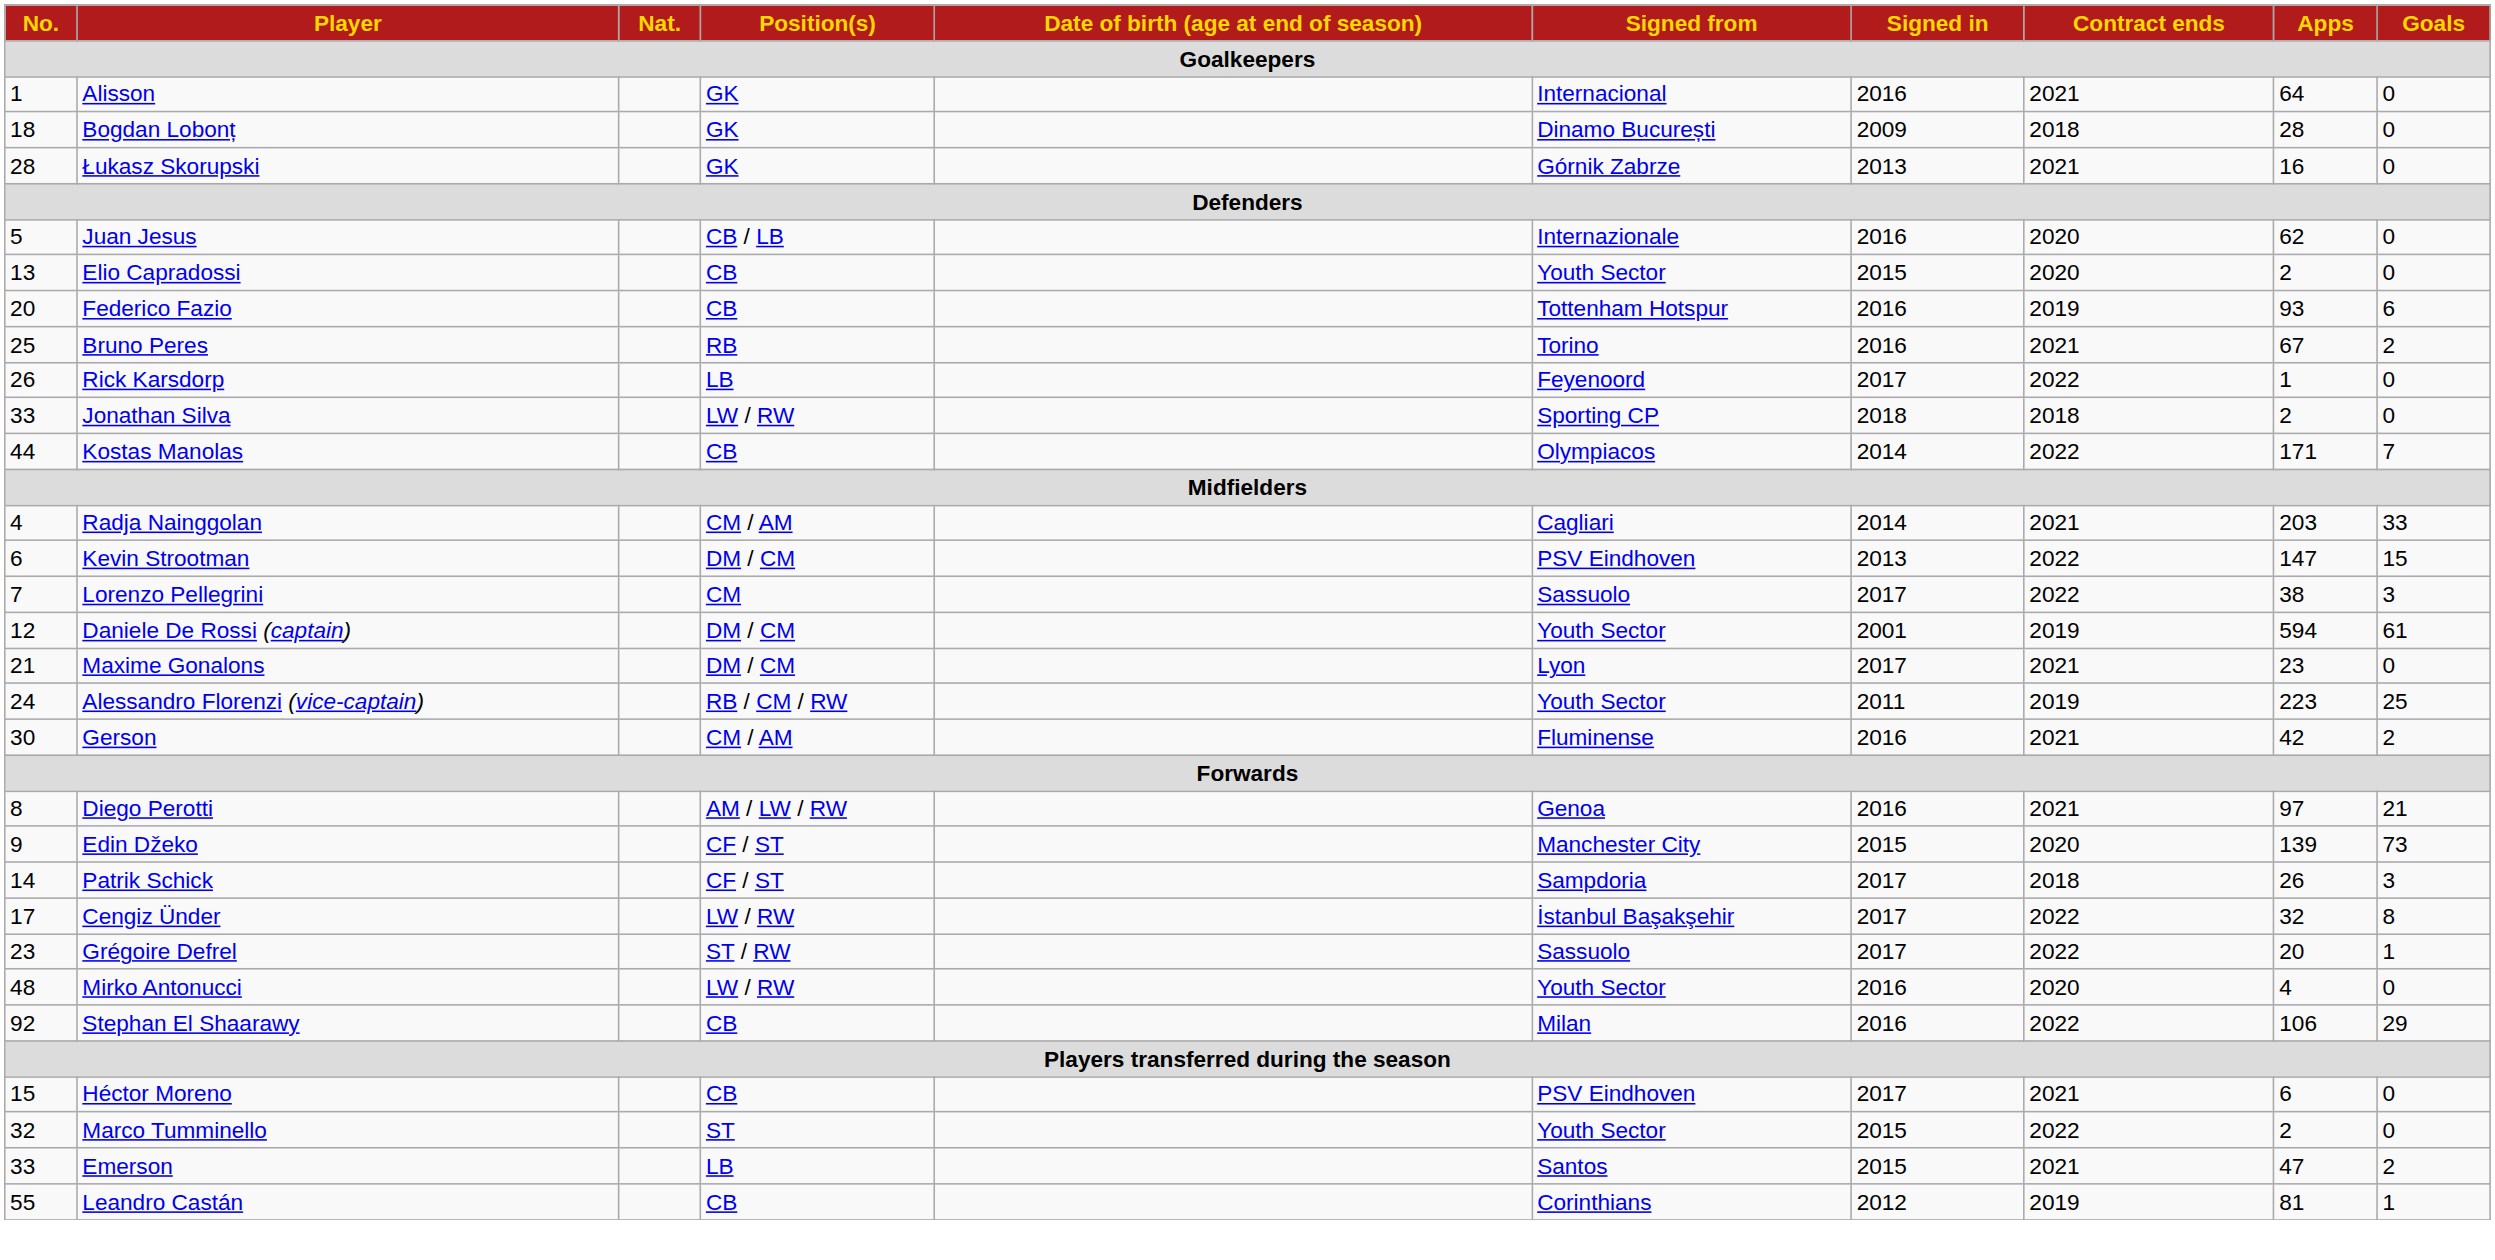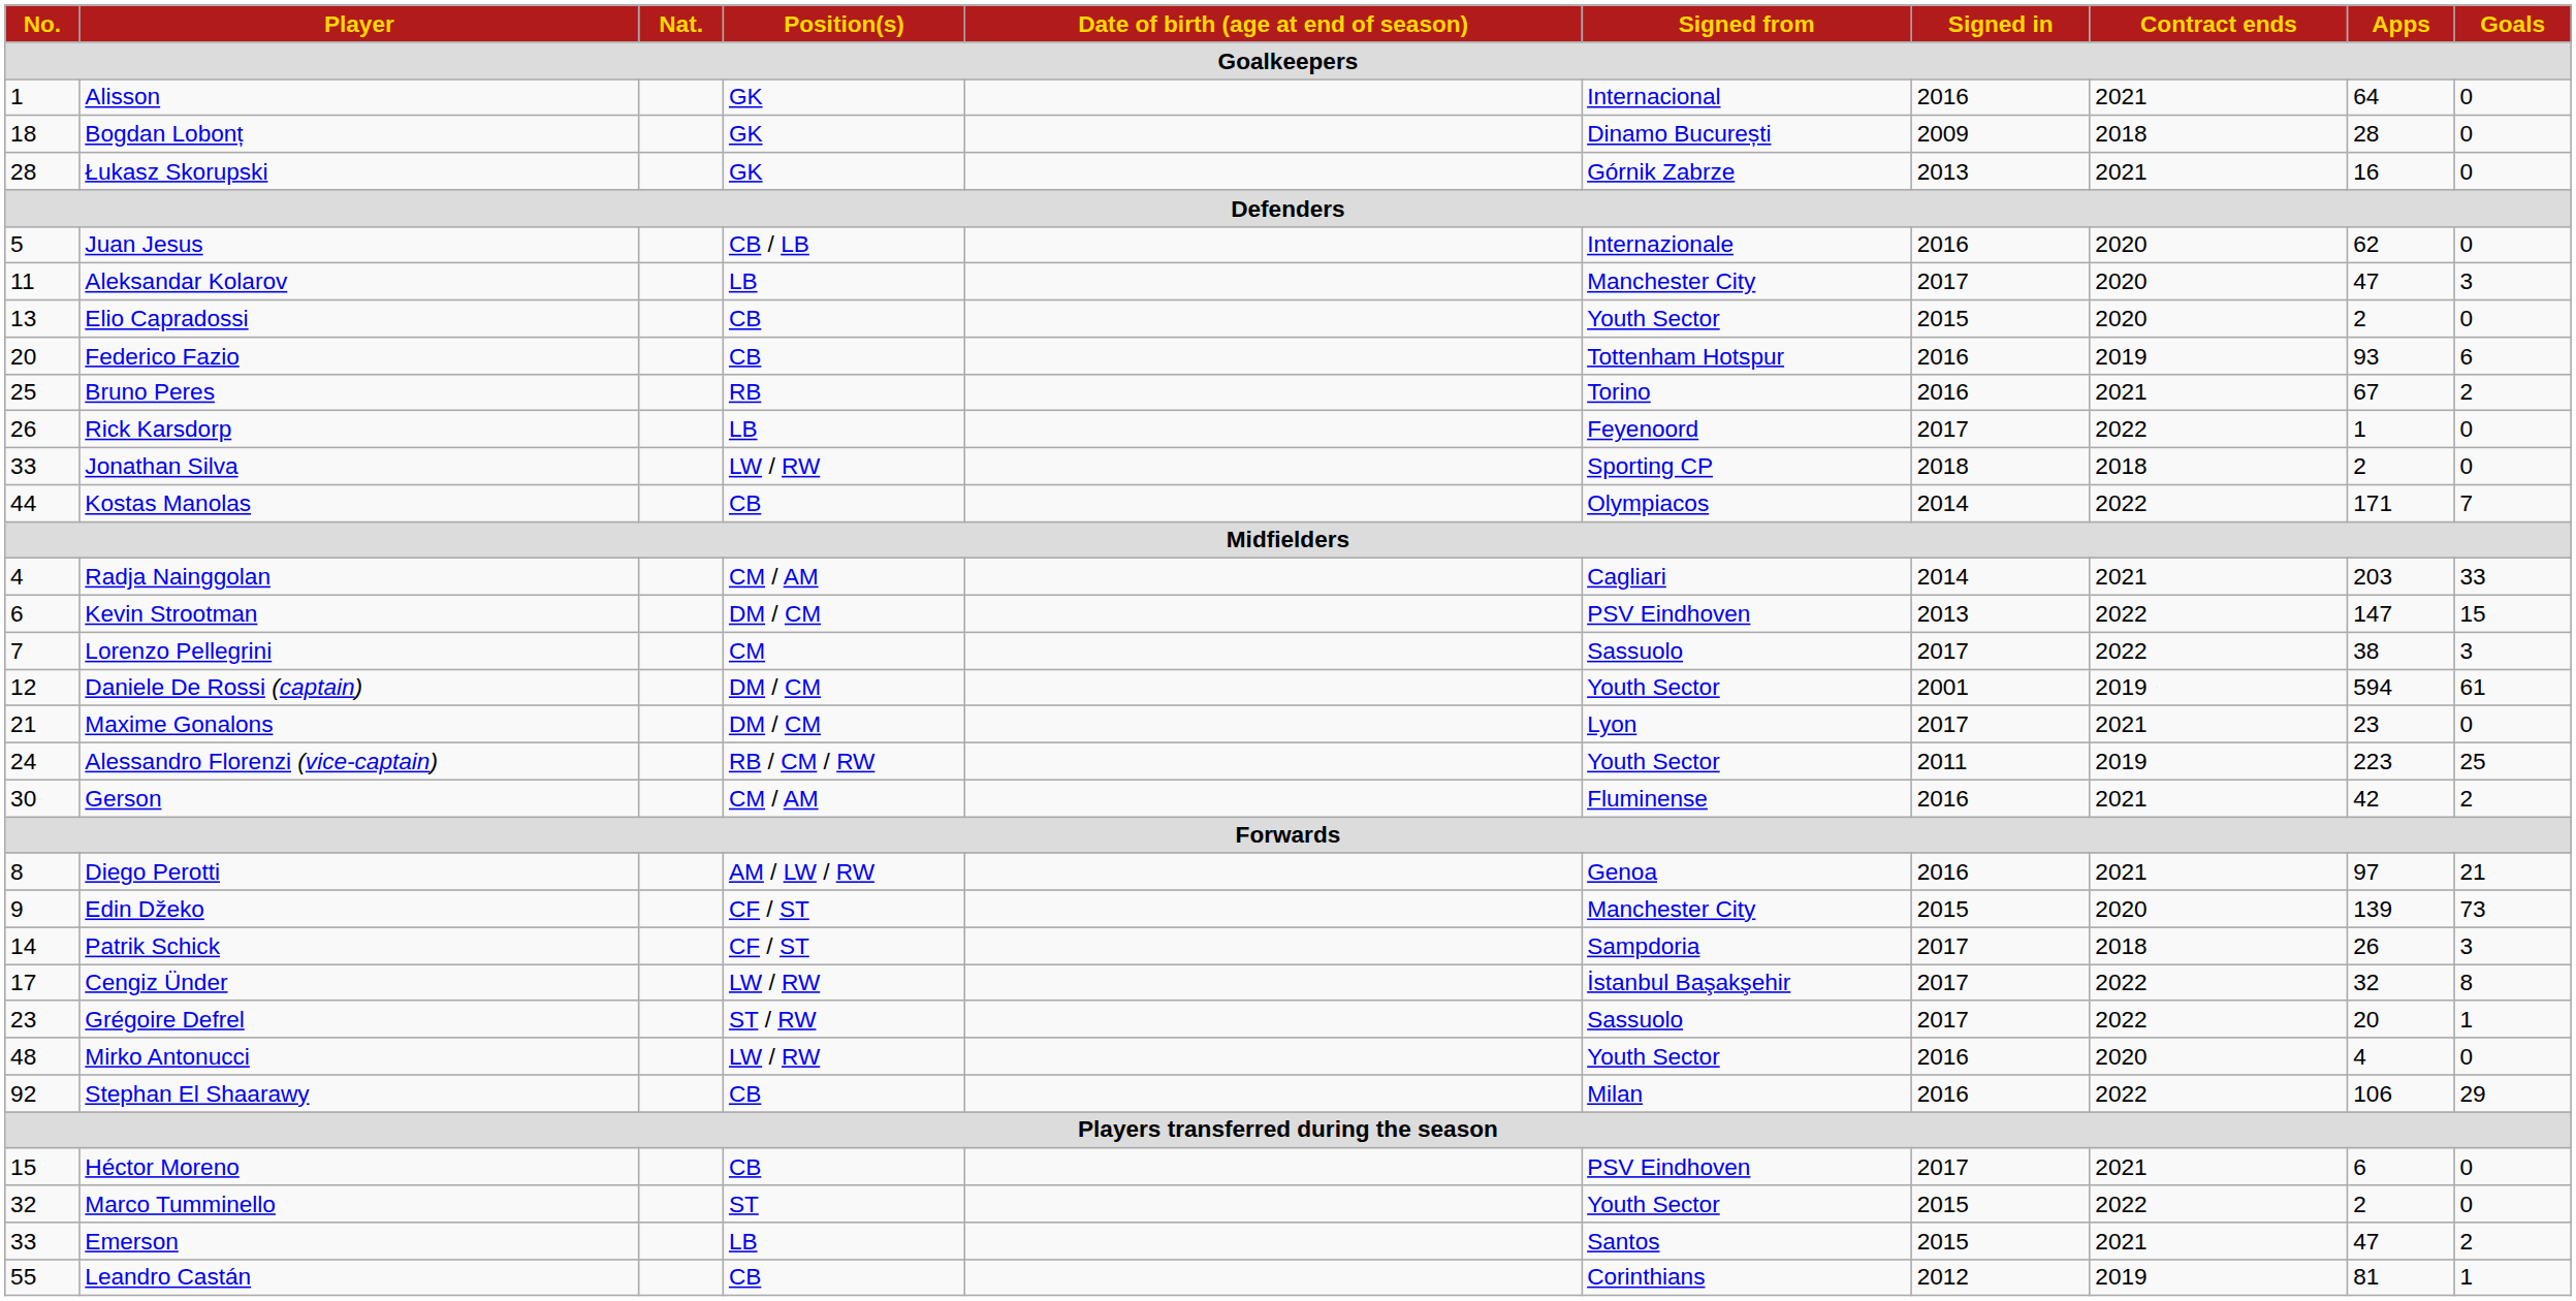 <table class="wikitable" style="text-align:left; font-size:90%; width:100%;">
 <tr>
 <th style="background:#B21B1C; color:#FFD700; text-align:center;">No.</th>
 <th style="background:#B21B1C; color:#FFD700; text-align:center;">Player</th>
 <th style="background:#B21B1C; color:#FFD700; text-align:center;">Nat.</th>
 <th style="background:#B21B1C; color:#FFD700; text-align:center;">Position(s)</th>
 <th style="background:#B21B1C; color:#FFD700; text-align:center;">Date of birth (age at end of season)</th>
 <th style="background:#B21B1C; color:#FFD700; text-align:center;">Signed from</th>
 <th style="background:#B21B1C; color:#FFD700; text-align:center;">Signed in</th>
 <th style="background:#B21B1C; color:#FFD700; text-align:center;">Contract ends</th>
 <th style="background:#B21B1C; color:#FFD700; text-align:center;">Apps</th>
 <th style="background:#B21B1C; color:#FFD700; text-align:center;">Goals</th>
 </tr>
 <tr>
 <th colspan=10 style="background:#DCDCDC; text-align:center;">Goalkeepers</th>
 </tr>
 <tr>
 <td>1</td>
 <td><a href='#'>Alisson</a></td>
 <td></td>
 <td><a href='#'>GK</a></td>
 <td></td>
 <td> <a href='#'>Internacional</a></td>
 <td>2016</td>
 <td>2021</td>
 <td>64</td>
 <td>0</td>
 </tr>
 <tr>
 <td>18</td>
 <td><a href='#'>Bogdan Lobonț</a></td>
 <td></td>
 <td><a href='#'>GK</a></td>
 <td></td>
 <td> <a href='#'>Dinamo București</a></td>
 <td>2009</td>
 <td>2018</td>
 <td>28</td>
 <td>0</td>
 </tr>
 <tr>
 <td>28</td>
 <td><a href='#'>Łukasz Skorupski</a></td>
 <td></td>
 <td><a href='#'>GK</a></td>
 <td></td>
 <td> <a href='#'>Górnik Zabrze</a></td>
 <td>2013</td>
 <td>2021</td>
 <td>16</td>
 <td>0</td>
 </tr>
 <tr>
 <th colspan=10 style="background:#DCDCDC; text-align:center;">Defenders</th>
 </tr>
 <tr>
 <td>5</td>
 <td><a href='#'>Juan Jesus</a></td>
 <td></td>
 <td><a href='#'>CB</a> / <a href='#'>LB</a></td>
 <td></td>
 <td> <a href='#'>Internazionale</a></td>
 <td>2016</td>
 <td>2020</td>
 <td>62</td>
 <td>0</td>
+</tr>
+<tr>
+<td>11</td>
+<td><a href='#'>Aleksandar Kolarov</a></td>
+<td></td>
+<td><a href='#'>LB</a></td>
+<td></td>
+<td> <a href='#'>Manchester City</a></td>
+<td>2017</td>
+<td>2020</td>
+<td>47</td>
+<td>3</td>
 </tr>
 <tr>
 <td>13</td>
 <td><a href='#'>Elio Capradossi</a></td>
 <td></td>
 <td><a href='#'>CB</a></td>
 <td></td>
 <td> <a href='#'>Youth Sector</a></td>
 <td>2015</td>
 <td>2020</td>
 <td>2</td>
 <td>0</td>
 </tr>
 <tr>
 <td>20</td>
 <td><a href='#'>Federico Fazio</a></td>
 <td></td>
 <td><a href='#'>CB</a></td>
 <td></td>
 <td> <a href='#'>Tottenham Hotspur</a></td>
 <td>2016</td>
 <td>2019</td>
 <td>93</td>
 <td>6</td>
 </tr>
 <tr>
 <td>25</td>
 <td><a href='#'>Bruno Peres</a></td>
 <td></td>
 <td><a href='#'>RB</a></td>
 <td></td>
 <td> <a href='#'>Torino</a></td>
 <td>2016</td>
 <td>2021</td>
 <td>67</td>
 <td>2</td>
 </tr>
 <tr>
 <td>26</td>
 <td><a href='#'>Rick Karsdorp</a></td>
 <td></td>
 <td><a href='#'>LB</a></td>
 <td></td>
 <td> <a href='#'>Feyenoord</a></td>
 <td>2017</td>
 <td>2022</td>
 <td>1</td>
 <td>0</td>
 </tr>
 <tr>
 <td>33</td>
 <td><a href='#'>Jonathan Silva</a></td>
 <td></td>
 <td><a href='#'>LW</a> / <a href='#'>RW</a></td>
 <td></td>
 <td> <a href='#'>Sporting CP</a></td>
 <td>2018</td>
 <td>2018</td>
 <td>2</td>
 <td>0</td>
 </tr>
 <tr>
 <td>44</td>
 <td><a href='#'>Kostas Manolas</a></td>
 <td></td>
 <td><a href='#'>CB</a></td>
 <td></td>
 <td> <a href='#'>Olympiacos</a></td>
 <td>2014</td>
 <td>2022</td>
 <td>171</td>
 <td>7</td>
 </tr>
 <tr>
 <th colspan=10 style="background:#DCDCDC; text-align:center;">Midfielders</th>
 </tr>
 <tr>
 <td>4</td>
 <td><a href='#'>Radja Nainggolan</a></td>
 <td></td>
 <td><a href='#'>CM</a> / <a href='#'>AM</a></td>
 <td></td>
 <td> <a href='#'>Cagliari</a></td>
 <td>2014</td>
 <td>2021</td>
 <td>203</td>
 <td>33</td>
 </tr>
 <tr>
 <td>6</td>
 <td><a href='#'>Kevin Strootman</a></td>
 <td></td>
 <td><a href='#'>DM</a> / <a href='#'>CM</a></td>
 <td></td>
 <td> <a href='#'>PSV Eindhoven</a></td>
 <td>2013</td>
 <td>2022</td>
 <td>147</td>
 <td>15</td>
 </tr>
 <tr>
 <td>7</td>
 <td><a href='#'>Lorenzo Pellegrini</a></td>
 <td></td>
 <td><a href='#'>CM</a></td>
 <td></td>
 <td> <a href='#'>Sassuolo</a></td>
 <td>2017</td>
 <td>2022</td>
 <td>38</td>
 <td>3</td>
 </tr>
 <tr>
 <td>12</td>
 <td><a href='#'>Daniele De Rossi</a> <em>(<a href='#'>captain</a>)</em></td>
 <td></td>
 <td><a href='#'>DM</a> / <a href='#'>CM</a></td>
 <td></td>
 <td> <a href='#'>Youth Sector</a></td>
 <td>2001</td>
 <td>2019</td>
 <td>594</td>
 <td>61</td>
 </tr>
 <tr>
 <td>21</td>
 <td><a href='#'>Maxime Gonalons</a></td>
 <td></td>
 <td><a href='#'>DM</a> / <a href='#'>CM</a></td>
 <td></td>
 <td> <a href='#'>Lyon</a></td>
 <td>2017</td>
 <td>2021</td>
 <td>23</td>
 <td>0</td>
 </tr>
 <tr>
 <td>24</td>
 <td><a href='#'>Alessandro Florenzi</a> <em>(<a href='#'>vice-captain</a>)</em></td>
 <td></td>
 <td><a href='#'>RB</a> / <a href='#'>CM</a> / <a href='#'>RW</a></td>
 <td></td>
 <td> <a href='#'>Youth Sector</a></td>
 <td>2011</td>
 <td>2019</td>
 <td>223</td>
 <td>25</td>
 </tr>
 <tr>
 <td>30</td>
 <td><a href='#'>Gerson</a></td>
 <td></td>
 <td><a href='#'>CM</a> / <a href='#'>AM</a></td>
 <td></td>
 <td> <a href='#'>Fluminense</a></td>
 <td>2016</td>
 <td>2021</td>
 <td>42</td>
 <td>2</td>
 </tr>
 <tr>
 <th colspan=10 style="background:#DCDCDC; text-align:center;">Forwards</th>
 </tr>
 <tr>
 <td>8</td>
 <td><a href='#'>Diego Perotti</a></td>
 <td></td>
 <td><a href='#'>AM</a> / <a href='#'>LW</a> / <a href='#'>RW</a></td>
 <td></td>
 <td> <a href='#'>Genoa</a></td>
 <td>2016</td>
 <td>2021</td>
 <td>97</td>
 <td>21</td>
 </tr>
 <tr>
 <td>9</td>
 <td><a href='#'>Edin Džeko</a></td>
 <td></td>
 <td><a href='#'>CF</a> / <a href='#'>ST</a></td>
 <td></td>
 <td> <a href='#'>Manchester City</a></td>
 <td>2015</td>
 <td>2020</td>
 <td>139</td>
 <td>73</td>
 </tr>
 <tr>
 <td>14</td>
 <td><a href='#'>Patrik Schick</a></td>
 <td></td>
 <td><a href='#'>CF</a> / <a href='#'>ST</a></td>
 <td></td>
 <td> <a href='#'>Sampdoria</a></td>
 <td>2017</td>
 <td>2018</td>
 <td>26</td>
 <td>3</td>
 </tr>
 <tr>
 <td>17</td>
 <td><a href='#'>Cengiz Ünder</a></td>
 <td></td>
 <td><a href='#'>LW</a> / <a href='#'>RW</a></td>
 <td></td>
 <td> <a href='#'>İstanbul Başakşehir</a></td>
 <td>2017</td>
 <td>2022</td>
 <td>32</td>
 <td>8</td>
 </tr>
 <tr>
 <td>23</td>
 <td><a href='#'>Grégoire Defrel</a></td>
 <td></td>
 <td><a href='#'>ST</a> / <a href='#'>RW</a></td>
 <td></td>
 <td> <a href='#'>Sassuolo</a></td>
 <td>2017</td>
 <td>2022</td>
 <td>20</td>
 <td>1</td>
 </tr>
 <tr>
 <td>48</td>
 <td><a href='#'>Mirko Antonucci</a></td>
 <td></td>
 <td><a href='#'>LW</a> / <a href='#'>RW</a></td>
 <td></td>
 <td> <a href='#'>Youth Sector</a></td>
 <td>2016</td>
 <td>2020</td>
 <td>4</td>
 <td>0</td>
 </tr>
 <tr>
 <td>92</td>
 <td><a href='#'>Stephan El Shaarawy</a></td>
 <td></td>
 <td><a href='#'>CB</a></td>
 <td></td>
 <td> <a href='#'>Milan</a></td>
 <td>2016</td>
 <td>2022</td>
 <td>106</td>
 <td>29</td>
 </tr>
 <tr>
 <th colspan=10 style="background:#DCDCDC; text-align:center;">Players transferred during the season</th>
 </tr>
 <tr>
 <td>15</td>
 <td><a href='#'>Héctor Moreno</a></td>
 <td></td>
 <td><a href='#'>CB</a></td>
 <td></td>
 <td> <a href='#'>PSV Eindhoven</a></td>
 <td>2017</td>
 <td>2021</td>
 <td>6</td>
 <td>0</td>
 </tr>
 <tr>
 <td>32</td>
 <td><a href='#'>Marco Tumminello</a></td>
 <td></td>
 <td><a href='#'>ST</a></td>
 <td></td>
 <td> <a href='#'>Youth Sector</a></td>
 <td>2015</td>
 <td>2022</td>
 <td>2</td>
 <td>0</td>
 </tr>
 <tr>
 <td>33</td>
 <td><a href='#'>Emerson</a></td>
 <td></td>
 <td><a href='#'>LB</a></td>
 <td></td>
 <td> <a href='#'>Santos</a></td>
 <td>2015</td>
 <td>2021</td>
 <td>47</td>
 <td>2</td>
 </tr>
 <tr>
 <td>55</td>
 <td><a href='#'>Leandro Castán</a></td>
 <td></td>
 <td><a href='#'>CB</a></td>
 <td></td>
 <td> <a href='#'>Corinthians</a></td>
 <td>2012</td>
 <td>2019</td>
 <td>81</td>
 <td>1</td>
 </tr>
 </table>
